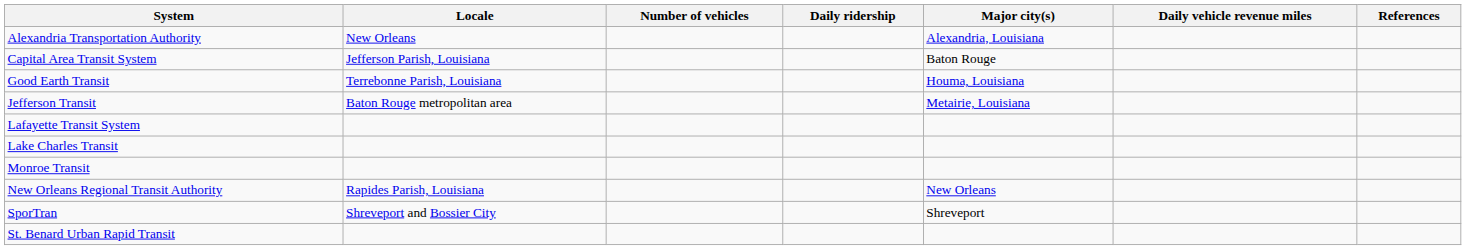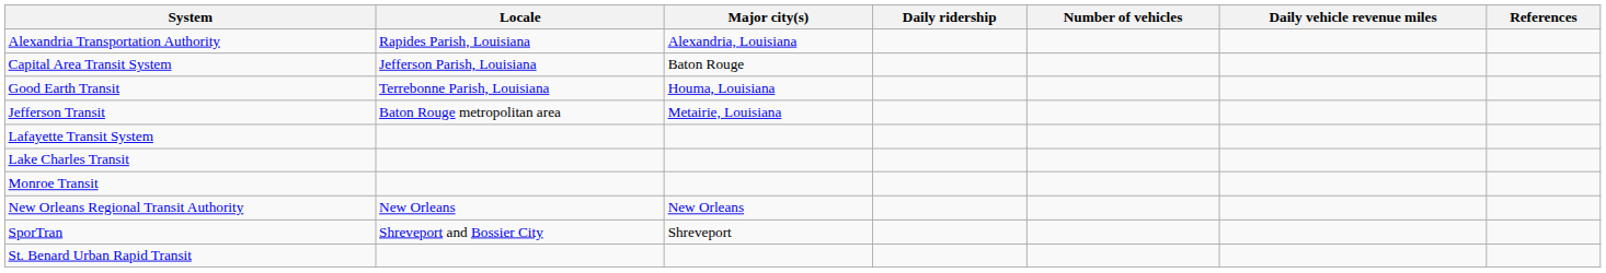 <table class="wikitable sortable" style="font-size: 90%; width: 100%">
 <tr>
 <th>System</th>
 <th>Locale</th>
+<th>Major city(s)</th>
+<th>Daily ridership</th>
 <th>Number of vehicles</th>
-<th>Daily ridership</th>
-<th>Major city(s)</th>
 <th>Daily vehicle revenue miles</th>
 <th>References</th>
 </tr>
 <tr>
 <td><a href='#'>Alexandria Transportation Authority</a></td>
-<td><a href='#'>New Orleans</a></td>
+<td><a href='#'>Rapides Parish, Louisiana</a></td>
+<td><a href='#'>Alexandria, Louisiana</a></td>
 <td></td>
 <td></td>
-<td><a href='#'>Alexandria, Louisiana</a></td>
 <td></td>
 <td></td>
 </tr>
 <tr>
 <td><a href='#'>Capital Area Transit System</a></td>
 <td><a href='#'>Jefferson Parish, Louisiana</a></td>
+<td>Baton Rouge</td>
 <td></td>
 <td></td>
-<td>Baton Rouge</td>
 <td></td>
 <td></td>
 </tr>
 <tr>
 <td><a href='#'>Good Earth Transit</a></td>
 <td><a href='#'>Terrebonne Parish, Louisiana</a></td>
+<td><a href='#'>Houma, Louisiana</a></td>
 <td></td>
 <td></td>
-<td><a href='#'>Houma, Louisiana</a></td>
 <td></td>
 <td></td>
 </tr>
 <tr>
 <td><a href='#'>Jefferson Transit</a></td>
 <td><a href='#'>Baton Rouge</a> metropolitan area</td>
+<td><a href='#'>Metairie, Louisiana</a></td>
 <td></td>
 <td></td>
-<td><a href='#'>Metairie, Louisiana</a></td>
 <td></td>
 <td></td>
 </tr>
 <tr>
 <td><a href='#'>Lafayette Transit System</a></td>
 <td></td>
 <td></td>
 <td></td>
 <td></td>
 <td></td>
 <td></td>
 </tr>
 <tr>
 <td><a href='#'>Lake Charles Transit</a></td>
 <td></td>
 <td></td>
 <td></td>
 <td></td>
 <td></td>
 <td></td>
 </tr>
 <tr>
 <td><a href='#'>Monroe Transit</a></td>
 <td></td>
 <td></td>
 <td></td>
 <td></td>
 <td></td>
 <td></td>
 </tr>
 <tr>
 <td><a href='#'>New Orleans Regional Transit Authority</a></td>
-<td><a href='#'>Rapides Parish, Louisiana</a></td>
+<td><a href='#'>New Orleans</a></td>
+<td><a href='#'>New Orleans</a></td>
 <td></td>
 <td></td>
-<td><a href='#'>New Orleans</a></td>
 <td></td>
 <td></td>
 </tr>
 <tr>
 <td><a href='#'>SporTran</a></td>
 <td><a href='#'>Shreveport</a> and <a href='#'>Bossier City</a></td>
+<td>Shreveport</td>
 <td></td>
 <td></td>
-<td>Shreveport</td>
 <td></td>
 <td></td>
 </tr>
 <tr>
 <td><a href='#'>St. Benard Urban Rapid Transit</a></td>
 <td></td>
 <td></td>
 <td></td>
 <td></td>
 <td></td>
 <td></td>
 </tr>
 </table>
